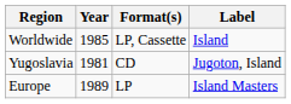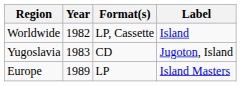 <table class="wikitable">
 <tr>
 <th align="center">Region</th>
 <th align="center">Year</th>
 <th align="center">Format(s)</th>
 <th align="center">Label</th>
 </tr>
 <tr>
 <td align="left">Worldwide</td>
-<td align="left">1985</td>
+<td align="left">1982</td>
 <td align="left">LP, Cassette</td>
 <td align="left"><a href='#'>Island</a></td>
 </tr>
 <tr>
 <td align="left">Yugoslavia</td>
-<td align="left">1981</td>
+<td align="left">1983</td>
 <td align="left">CD</td>
 <td align="left"><a href='#'>Jugoton</a>, Island</td>
 </tr>
 <tr>
 <td align="left">Europe</td>
 <td align="left">1989</td>
 <td align="left">LP</td>
 <td align="left"><a href='#'>Island Masters</a></td>
 </tr>
 </table>
